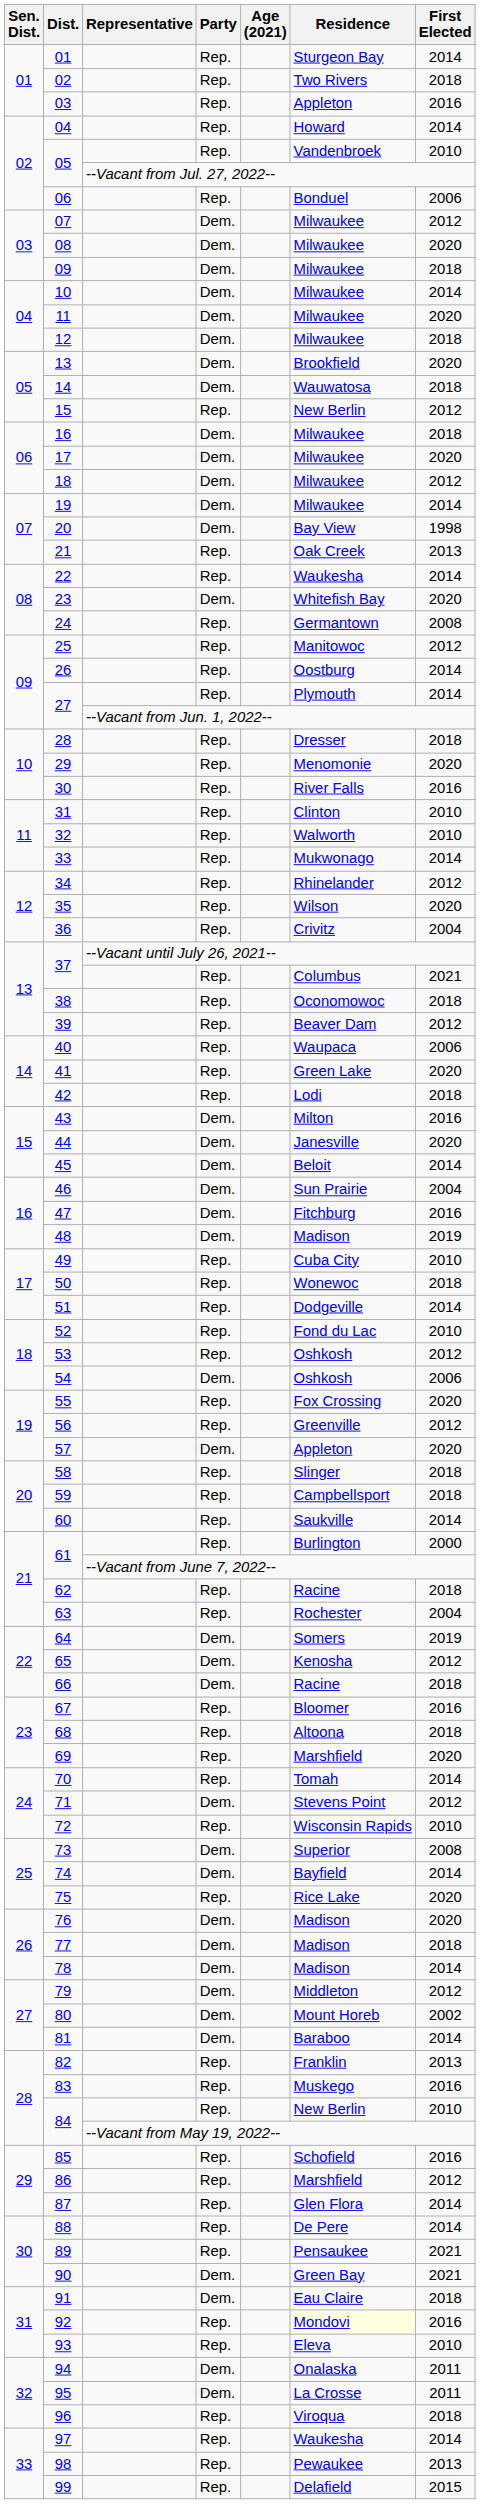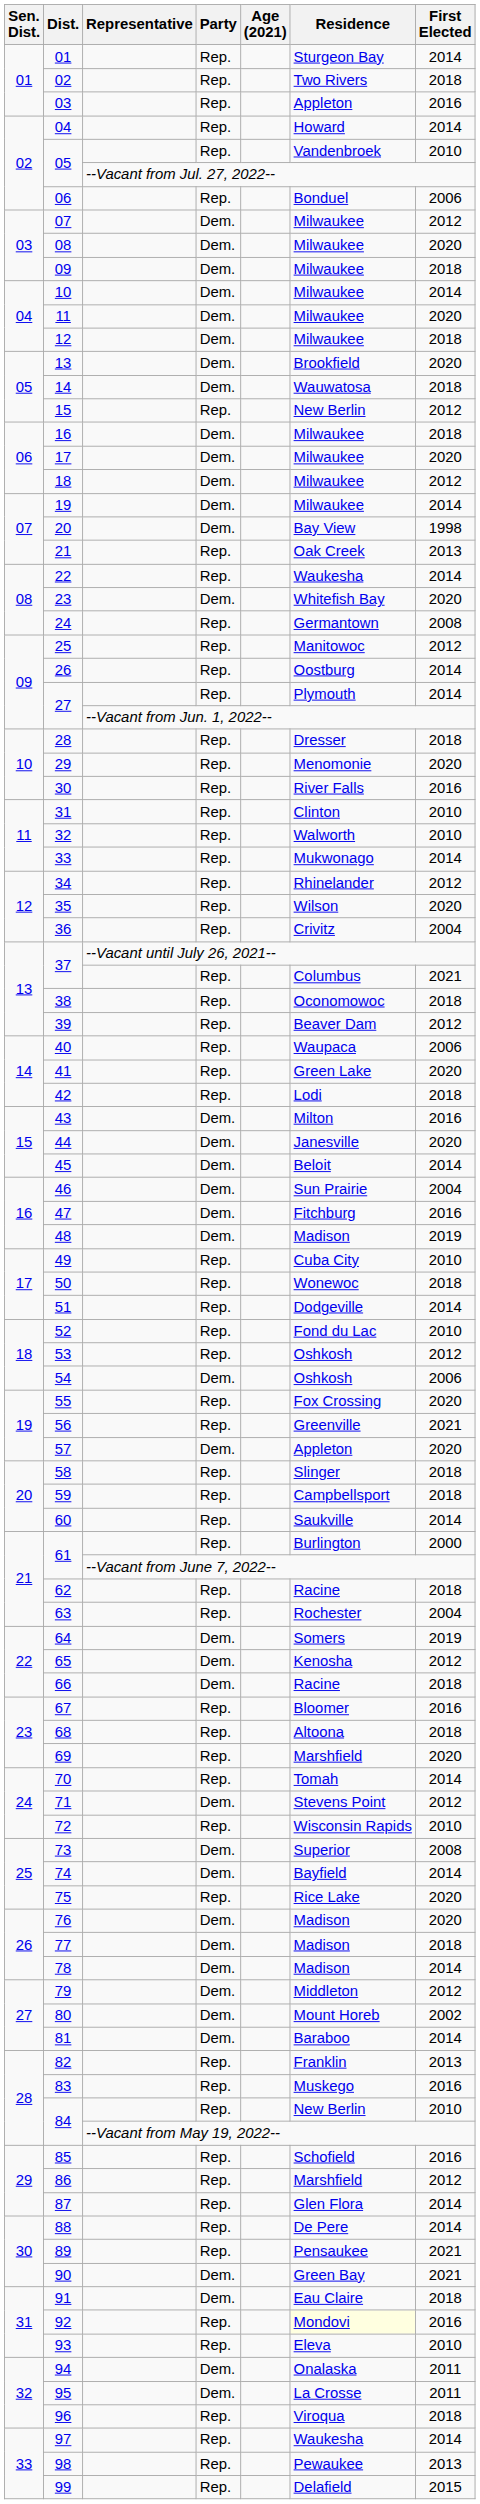 <table class="wikitable sortable">
 <tr>
 <th>Sen.<br>Dist.</th>
 <th>Dist.</th>
 <th>Representative</th>
 <th>Party</th>
 <th>Age<br>(2021)</th>
 <th>Residence</th>
 <th>First<br>Elected</th>
 </tr>
 <tr>
 <td align="center" rowspan="3"><a href='#'>01</a></td>
 <td align="center"><a href='#'>01</a></td>
 <td></td>
 <td>Rep.</td>
 <td align="center"></td>
 <td><a href='#'>Sturgeon Bay</a></td>
 <td align="center">2014</td>
 </tr>
 <tr>
 <td align="center"><a href='#'>02</a></td>
 <td></td>
 <td>Rep.</td>
 <td align="center"></td>
 <td><a href='#'>Two Rivers</a></td>
 <td align="center">2018</td>
 </tr>
 <tr>
 <td align="center"><a href='#'>03</a></td>
 <td></td>
 <td>Rep.</td>
 <td align="center"></td>
 <td><a href='#'>Appleton</a></td>
 <td align="center">2016</td>
 </tr>
 <tr>
 <td align="center" rowspan="4"><a href='#'>02</a></td>
 <td align="center"><a href='#'>04</a></td>
 <td></td>
 <td>Rep.</td>
 <td align="center"></td>
 <td><a href='#'>Howard</a></td>
 <td align="center">2014</td>
 </tr>
 <tr>
 <td align="center" rowspan="2"><a href='#'>05</a></td>
 <td> </td>
 <td>Rep.</td>
 <td align="center"></td>
 <td><a href='#'>Vandenbroek</a></td>
 <td align="center">2010</td>
 </tr>
 <tr>
 <td colspan="5"><em>--Vacant from Jul. 27, 2022--</em></td>
 </tr>
 <tr>
 <td align="center"><a href='#'>06</a></td>
 <td></td>
 <td>Rep.</td>
 <td align="center"></td>
 <td><a href='#'>Bonduel</a></td>
 <td align="center">2006</td>
 </tr>
 <tr>
 <td align="center" rowspan="3"><a href='#'>03</a></td>
 <td align="center"><a href='#'>07</a></td>
 <td></td>
 <td>Dem.</td>
 <td align="center"></td>
 <td><a href='#'>Milwaukee</a></td>
 <td align="center">2012</td>
 </tr>
 <tr>
 <td align="center"><a href='#'>08</a></td>
 <td></td>
 <td>Dem.</td>
 <td align="center"></td>
 <td><a href='#'>Milwaukee</a></td>
 <td align="center">2020</td>
 </tr>
 <tr>
 <td align="center"><a href='#'>09</a></td>
 <td></td>
 <td>Dem.</td>
 <td align="center"></td>
 <td><a href='#'>Milwaukee</a></td>
 <td align="center">2018</td>
 </tr>
 <tr>
 <td align="center" rowspan="3"><a href='#'>04</a></td>
 <td align="center"><a href='#'>10</a></td>
 <td></td>
 <td>Dem.</td>
 <td align="center"></td>
 <td><a href='#'>Milwaukee</a></td>
 <td align="center">2014</td>
 </tr>
 <tr>
 <td align="center"><a href='#'>11</a></td>
 <td></td>
 <td>Dem.</td>
 <td align="center"></td>
 <td><a href='#'>Milwaukee</a></td>
 <td align="center">2020</td>
 </tr>
 <tr>
 <td align="center"><a href='#'>12</a></td>
 <td></td>
 <td>Dem.</td>
 <td align="center"></td>
 <td><a href='#'>Milwaukee</a></td>
 <td align="center">2018</td>
 </tr>
 <tr>
 <td align="center" rowspan="3"><a href='#'>05</a></td>
 <td align="center"><a href='#'>13</a></td>
 <td></td>
 <td>Dem.</td>
 <td align="center"></td>
 <td><a href='#'>Brookfield</a></td>
 <td align="center">2020</td>
 </tr>
 <tr>
 <td align="center"><a href='#'>14</a></td>
 <td></td>
 <td>Dem.</td>
 <td align="center"></td>
 <td><a href='#'>Wauwatosa</a></td>
 <td align="center">2018</td>
 </tr>
 <tr>
 <td align="center"><a href='#'>15</a></td>
 <td></td>
 <td>Rep.</td>
 <td align="center"></td>
 <td><a href='#'>New Berlin</a></td>
 <td align="center">2012</td>
 </tr>
 <tr>
 <td align="center" rowspan="3"><a href='#'>06</a></td>
 <td align="center"><a href='#'>16</a></td>
 <td></td>
 <td>Dem.</td>
 <td align="center"></td>
 <td><a href='#'>Milwaukee</a></td>
 <td align="center">2018</td>
 </tr>
 <tr>
 <td align="center"><a href='#'>17</a></td>
 <td></td>
 <td>Dem.</td>
 <td align="center"></td>
 <td><a href='#'>Milwaukee</a></td>
 <td align="center">2020</td>
 </tr>
 <tr>
 <td align="center"><a href='#'>18</a></td>
 <td></td>
 <td>Dem.</td>
 <td align="center"></td>
 <td><a href='#'>Milwaukee</a></td>
 <td align="center">2012</td>
 </tr>
 <tr>
 <td align="center" rowspan="3"><a href='#'>07</a></td>
 <td align="center"><a href='#'>19</a></td>
 <td></td>
 <td>Dem.</td>
 <td align="center"></td>
 <td><a href='#'>Milwaukee</a></td>
 <td align="center">2014</td>
 </tr>
 <tr>
 <td align="center"><a href='#'>20</a></td>
 <td></td>
 <td>Dem.</td>
 <td align="center"></td>
 <td><a href='#'>Bay View</a></td>
 <td align="center">1998</td>
 </tr>
 <tr>
 <td align="center"><a href='#'>21</a></td>
 <td></td>
 <td>Rep.</td>
 <td align="center"></td>
 <td><a href='#'>Oak Creek</a></td>
 <td align="center">2013</td>
 </tr>
 <tr>
 <td align="center" rowspan="3"><a href='#'>08</a></td>
 <td align="center"><a href='#'>22</a></td>
 <td></td>
 <td>Rep.</td>
 <td align="center"></td>
 <td><a href='#'>Waukesha</a></td>
 <td align="center">2014</td>
 </tr>
 <tr>
 <td align="center"><a href='#'>23</a></td>
 <td></td>
 <td>Dem.</td>
 <td align="center"></td>
 <td><a href='#'>Whitefish Bay</a></td>
 <td align="center">2020</td>
 </tr>
 <tr>
 <td align="center"><a href='#'>24</a></td>
 <td></td>
 <td>Rep.</td>
 <td align="center"></td>
 <td><a href='#'>Germantown</a></td>
 <td align="center">2008</td>
 </tr>
 <tr>
 <td align="center"  rowspan="4"><a href='#'>09</a></td>
 <td align="center"><a href='#'>25</a></td>
 <td></td>
 <td>Rep.</td>
 <td align="center"></td>
 <td><a href='#'>Manitowoc</a></td>
 <td align="center">2012</td>
 </tr>
 <tr>
 <td align="center"><a href='#'>26</a></td>
 <td></td>
 <td>Rep.</td>
 <td align="center"></td>
 <td><a href='#'>Oostburg</a></td>
 <td align="center">2014</td>
 </tr>
 <tr>
 <td align="center" rowspan="2"><a href='#'>27</a></td>
 <td> </td>
 <td>Rep.</td>
 <td align="center"></td>
 <td><a href='#'>Plymouth</a></td>
 <td align="center">2014</td>
 </tr>
 <tr>
 <td colspan="5"><em>--Vacant from Jun. 1, 2022--</em></td>
 </tr>
 <tr>
 <td align="center" rowspan="3"><a href='#'>10</a></td>
 <td align="center"><a href='#'>28</a></td>
 <td></td>
 <td>Rep.</td>
 <td align="center"></td>
 <td><a href='#'>Dresser</a></td>
 <td align="center">2018</td>
 </tr>
 <tr>
 <td align="center"><a href='#'>29</a></td>
 <td></td>
 <td>Rep.</td>
 <td align="center"></td>
 <td><a href='#'>Menomonie</a></td>
 <td align="center">2020</td>
 </tr>
 <tr>
 <td align="center"><a href='#'>30</a></td>
 <td></td>
 <td>Rep.</td>
 <td align="center"></td>
 <td><a href='#'>River Falls</a></td>
 <td align="center">2016</td>
 </tr>
 <tr>
 <td align="center" rowspan="3"><a href='#'>11</a></td>
 <td align="center"><a href='#'>31</a></td>
 <td></td>
 <td>Rep.</td>
 <td align="center"></td>
 <td><a href='#'>Clinton</a></td>
 <td align="center">2010</td>
 </tr>
 <tr>
 <td align="center"><a href='#'>32</a></td>
 <td></td>
 <td>Rep.</td>
 <td align="center"></td>
 <td><a href='#'>Walworth</a></td>
 <td align="center">2010</td>
 </tr>
 <tr>
 <td align="center"><a href='#'>33</a></td>
 <td></td>
 <td>Rep.</td>
 <td align="center"></td>
 <td><a href='#'>Mukwonago</a></td>
 <td align="center">2014</td>
 </tr>
 <tr>
 <td align="center" rowspan="3"><a href='#'>12</a></td>
 <td align="center"><a href='#'>34</a></td>
 <td></td>
 <td>Rep.</td>
 <td align="center"></td>
 <td><a href='#'>Rhinelander</a></td>
 <td align="center">2012</td>
 </tr>
 <tr>
 <td align="center"><a href='#'>35</a></td>
 <td></td>
 <td>Rep.</td>
 <td align="center"></td>
 <td><a href='#'>Wilson</a></td>
 <td align="center">2020</td>
 </tr>
 <tr>
 <td align="center"><a href='#'>36</a></td>
 <td></td>
 <td>Rep.</td>
 <td align="center"></td>
 <td><a href='#'>Crivitz</a></td>
 <td align="center">2004</td>
 </tr>
 <tr>
 <td align="center" rowspan="4"><a href='#'>13</a></td>
 <td align="center" rowspan="2"><a href='#'>37</a></td>
 <td colspan="5"><em>--Vacant until July 26, 2021--</em></td>
 </tr>
 <tr>
 <td> </td>
 <td>Rep.</td>
 <td align="center"></td>
 <td><a href='#'>Columbus</a></td>
 <td align="center">2021</td>
 </tr>
 <tr>
 <td align="center"><a href='#'>38</a></td>
 <td></td>
 <td>Rep.</td>
 <td align="center"></td>
 <td><a href='#'>Oconomowoc</a></td>
 <td align="center">2018</td>
 </tr>
 <tr>
 <td align="center"><a href='#'>39</a></td>
 <td></td>
 <td>Rep.</td>
 <td align="center"></td>
 <td><a href='#'>Beaver Dam</a></td>
 <td align="center">2012</td>
 </tr>
 <tr>
 <td align="center" rowspan="3"><a href='#'>14</a></td>
 <td align="center"><a href='#'>40</a></td>
 <td></td>
 <td>Rep.</td>
 <td align="center"></td>
 <td><a href='#'>Waupaca</a></td>
 <td align="center">2006</td>
 </tr>
 <tr>
 <td align="center"><a href='#'>41</a></td>
 <td></td>
 <td>Rep.</td>
 <td align="center"></td>
 <td><a href='#'>Green Lake</a></td>
 <td align="center">2020</td>
 </tr>
 <tr>
 <td align="center"><a href='#'>42</a></td>
 <td></td>
 <td>Rep.</td>
 <td align="center"></td>
 <td><a href='#'>Lodi</a></td>
 <td align="center">2018</td>
 </tr>
 <tr>
 <td align="center" rowspan="3"><a href='#'>15</a></td>
 <td align="center"><a href='#'>43</a></td>
 <td></td>
 <td>Dem.</td>
 <td align="center"></td>
 <td><a href='#'>Milton</a></td>
 <td align="center">2016</td>
 </tr>
 <tr>
 <td align="center"><a href='#'>44</a></td>
 <td></td>
 <td>Dem.</td>
 <td align="center"></td>
 <td><a href='#'>Janesville</a></td>
 <td align="center">2020</td>
 </tr>
 <tr>
 <td align="center"><a href='#'>45</a></td>
 <td></td>
 <td>Dem.</td>
 <td align="center"></td>
 <td><a href='#'>Beloit</a></td>
 <td align="center">2014</td>
 </tr>
 <tr>
 <td align="center" rowspan="3"><a href='#'>16</a></td>
 <td align="center"><a href='#'>46</a></td>
 <td></td>
 <td>Dem.</td>
 <td align="center"></td>
 <td><a href='#'>Sun Prairie</a></td>
 <td align="center">2004</td>
 </tr>
 <tr>
 <td align="center"><a href='#'>47</a></td>
 <td></td>
 <td>Dem.</td>
 <td align="center"></td>
 <td><a href='#'>Fitchburg</a></td>
 <td align="center">2016</td>
 </tr>
 <tr>
 <td align="center"><a href='#'>48</a></td>
 <td></td>
 <td>Dem.</td>
 <td align="center"></td>
 <td><a href='#'>Madison</a></td>
 <td align="center">2019</td>
 </tr>
 <tr>
 <td align="center" rowspan="3"><a href='#'>17</a></td>
 <td align="center"><a href='#'>49</a></td>
 <td></td>
 <td>Rep.</td>
 <td align="center"></td>
 <td><a href='#'>Cuba City</a></td>
 <td align="center">2010</td>
 </tr>
 <tr>
 <td align="center"><a href='#'>50</a></td>
 <td></td>
 <td>Rep.</td>
 <td align="center"></td>
 <td><a href='#'>Wonewoc</a></td>
 <td align="center">2018</td>
 </tr>
 <tr>
 <td align="center"><a href='#'>51</a></td>
 <td></td>
 <td>Rep.</td>
 <td align="center"></td>
 <td><a href='#'>Dodgeville</a></td>
 <td align="center">2014</td>
 </tr>
 <tr>
 <td align="center" rowspan="3"><a href='#'>18</a></td>
 <td align="center"><a href='#'>52</a></td>
 <td></td>
 <td>Rep.</td>
 <td align="center"></td>
 <td><a href='#'>Fond du Lac</a></td>
 <td align="center">2010</td>
 </tr>
 <tr>
 <td align="center"><a href='#'>53</a></td>
 <td></td>
 <td>Rep.</td>
 <td align="center"></td>
 <td><a href='#'>Oshkosh</a></td>
 <td align="center">2012</td>
 </tr>
 <tr>
 <td align="center"><a href='#'>54</a></td>
 <td></td>
 <td>Dem.</td>
 <td align="center"></td>
 <td><a href='#'>Oshkosh</a></td>
 <td align="center">2006</td>
 </tr>
 <tr>
 <td align="center" rowspan="3"><a href='#'>19</a></td>
 <td align="center"><a href='#'>55</a></td>
 <td></td>
 <td>Rep.</td>
 <td align="center"></td>
 <td><a href='#'>Fox Crossing</a></td>
 <td align="center">2020</td>
 </tr>
 <tr>
 <td align="center"><a href='#'>56</a></td>
 <td></td>
 <td>Rep.</td>
 <td align="center"></td>
 <td><a href='#'>Greenville</a></td>
-<td align="center">2012</td>
+<td align="center">2021</td>
 </tr>
 <tr>
 <td align="center"><a href='#'>57</a></td>
 <td></td>
 <td>Dem.</td>
 <td align="center"></td>
 <td><a href='#'>Appleton</a></td>
 <td align="center">2020</td>
 </tr>
 <tr>
 <td align="center" rowspan="3"><a href='#'>20</a></td>
 <td align="center"><a href='#'>58</a></td>
 <td></td>
 <td>Rep.</td>
 <td align="center"></td>
 <td><a href='#'>Slinger</a></td>
 <td align="center">2018</td>
 </tr>
 <tr>
 <td align="center"><a href='#'>59</a></td>
 <td></td>
 <td>Rep.</td>
 <td align="center"></td>
 <td><a href='#'>Campbellsport</a></td>
 <td align="center">2018</td>
 </tr>
 <tr>
 <td align="center"><a href='#'>60</a></td>
 <td></td>
 <td>Rep.</td>
 <td align="center"></td>
 <td><a href='#'>Saukville</a></td>
 <td align="center">2014</td>
 </tr>
 <tr>
 <td align="center" rowspan="4"><a href='#'>21</a></td>
 <td align="center" rowspan="2"><a href='#'>61</a></td>
 <td> </td>
 <td>Rep.</td>
 <td align="center"></td>
 <td><a href='#'>Burlington</a></td>
 <td align="center">2000</td>
 </tr>
 <tr>
 <td colspan="5"><em>--Vacant from June 7, 2022--</em></td>
 </tr>
 <tr>
 <td align="center"><a href='#'>62</a></td>
 <td></td>
 <td>Rep.</td>
 <td align="center"></td>
 <td><a href='#'>Racine</a></td>
 <td align="center">2018</td>
 </tr>
 <tr>
 <td align="center"><a href='#'>63</a></td>
 <td></td>
 <td>Rep.</td>
 <td align="center"></td>
 <td><a href='#'>Rochester</a></td>
 <td align="center">2004</td>
 </tr>
 <tr>
 <td align="center" rowspan="3"><a href='#'>22</a></td>
 <td align="center"><a href='#'>64</a></td>
 <td></td>
 <td>Dem.</td>
 <td align="center"></td>
 <td><a href='#'>Somers</a></td>
 <td align="center">2019</td>
 </tr>
 <tr>
 <td align="center"><a href='#'>65</a></td>
 <td></td>
 <td>Dem.</td>
 <td align="center"></td>
 <td><a href='#'>Kenosha</a></td>
 <td align="center">2012</td>
 </tr>
 <tr>
 <td align="center"><a href='#'>66</a></td>
 <td></td>
 <td>Dem.</td>
 <td align="center"></td>
 <td><a href='#'>Racine</a></td>
 <td align="center">2018</td>
 </tr>
 <tr>
 <td align="center" rowspan="3"><a href='#'>23</a></td>
 <td align="center"><a href='#'>67</a></td>
 <td></td>
 <td>Rep.</td>
 <td align="center"></td>
 <td><a href='#'>Bloomer</a></td>
 <td align="center">2016</td>
 </tr>
 <tr>
 <td align="center"><a href='#'>68</a></td>
 <td></td>
 <td>Rep.</td>
 <td align="center"></td>
 <td><a href='#'>Altoona</a></td>
 <td align="center">2018</td>
 </tr>
 <tr>
 <td align="center"><a href='#'>69</a></td>
 <td></td>
 <td>Rep.</td>
 <td align="center"></td>
 <td><a href='#'>Marshfield</a></td>
 <td align="center">2020</td>
 </tr>
 <tr>
 <td align="center" rowspan="3"><a href='#'>24</a></td>
 <td align="center"><a href='#'>70</a></td>
 <td></td>
 <td>Rep.</td>
 <td align="center"></td>
 <td><a href='#'>Tomah</a></td>
 <td align="center">2014</td>
 </tr>
 <tr>
 <td align="center"><a href='#'>71</a></td>
 <td></td>
 <td>Dem.</td>
 <td align="center"></td>
 <td><a href='#'>Stevens Point</a></td>
 <td align="center">2012</td>
 </tr>
 <tr>
 <td align="center"><a href='#'>72</a></td>
 <td></td>
 <td>Rep.</td>
 <td align="center"></td>
 <td><a href='#'>Wisconsin Rapids</a></td>
 <td align="center">2010</td>
 </tr>
 <tr>
 <td align="center" rowspan="3"><a href='#'>25</a></td>
 <td align="center"><a href='#'>73</a></td>
 <td></td>
 <td>Dem.</td>
 <td align="center"></td>
 <td><a href='#'>Superior</a></td>
 <td align="center">2008</td>
 </tr>
 <tr>
 <td align="center"><a href='#'>74</a></td>
 <td></td>
 <td>Dem.</td>
 <td align="center"></td>
 <td><a href='#'>Bayfield</a></td>
 <td align="center">2014</td>
 </tr>
 <tr>
 <td align="center"><a href='#'>75</a></td>
 <td></td>
 <td>Rep.</td>
 <td align="center"></td>
 <td><a href='#'>Rice Lake</a></td>
 <td align="center">2020</td>
 </tr>
 <tr>
 <td align="center" rowspan="3"><a href='#'>26</a></td>
 <td align="center"><a href='#'>76</a></td>
 <td></td>
 <td>Dem.</td>
 <td align="center"></td>
 <td><a href='#'>Madison</a></td>
 <td align="center">2020</td>
 </tr>
 <tr>
 <td align="center"><a href='#'>77</a></td>
 <td></td>
 <td>Dem.</td>
 <td align="center"></td>
 <td><a href='#'>Madison</a></td>
 <td align="center">2018</td>
 </tr>
 <tr>
 <td align="center"><a href='#'>78</a></td>
 <td></td>
 <td>Dem.</td>
 <td align="center"></td>
 <td><a href='#'>Madison</a></td>
 <td align="center">2014</td>
 </tr>
 <tr>
 <td align="center" rowspan="3"><a href='#'>27</a></td>
 <td align="center"><a href='#'>79</a></td>
 <td></td>
 <td>Dem.</td>
 <td align="center"></td>
 <td><a href='#'>Middleton</a></td>
 <td align="center">2012</td>
 </tr>
 <tr>
 <td align="center"><a href='#'>80</a></td>
 <td></td>
 <td>Dem.</td>
 <td align="center"></td>
 <td><a href='#'>Mount Horeb</a></td>
 <td align="center">2002</td>
 </tr>
 <tr>
 <td align="center"><a href='#'>81</a></td>
 <td></td>
 <td>Dem.</td>
 <td align="center"></td>
 <td><a href='#'>Baraboo</a></td>
 <td align="center">2014</td>
 </tr>
 <tr>
 <td align="center" rowspan="4"><a href='#'>28</a></td>
 <td align="center"><a href='#'>82</a></td>
 <td></td>
 <td>Rep.</td>
 <td align="center"></td>
 <td><a href='#'>Franklin</a></td>
 <td align="center">2013</td>
 </tr>
 <tr>
 <td align="center"><a href='#'>83</a></td>
 <td></td>
 <td>Rep.</td>
 <td align="center"></td>
 <td><a href='#'>Muskego</a></td>
 <td align="center">2016</td>
 </tr>
 <tr>
 <td align="center" rowspan="2"><a href='#'>84</a></td>
 <td> </td>
 <td>Rep.</td>
 <td align="center"></td>
 <td><a href='#'>New Berlin</a></td>
 <td align="center">2010</td>
 </tr>
 <tr>
 <td colspan="5"><em>--Vacant from May 19, 2022--</em></td>
 </tr>
 <tr>
 <td align="center" rowspan="3"><a href='#'>29</a></td>
 <td align="center"><a href='#'>85</a></td>
 <td></td>
 <td>Rep.</td>
 <td align="center"></td>
 <td><a href='#'>Schofield</a></td>
 <td align="center">2016</td>
 </tr>
 <tr>
 <td align="center"><a href='#'>86</a></td>
 <td></td>
 <td>Rep.</td>
 <td align="center"></td>
 <td><a href='#'>Marshfield</a></td>
 <td align="center">2012</td>
 </tr>
 <tr>
 <td align="center"><a href='#'>87</a></td>
 <td></td>
 <td>Rep.</td>
 <td align="center"></td>
 <td><a href='#'>Glen Flora</a></td>
 <td align="center">2014</td>
 </tr>
 <tr>
 <td align="center" rowspan="3"><a href='#'>30</a></td>
 <td align="center"><a href='#'>88</a></td>
 <td></td>
 <td>Rep.</td>
 <td align="center"></td>
 <td><a href='#'>De Pere</a></td>
 <td align="center">2014</td>
 </tr>
 <tr>
 <td align="center"><a href='#'>89</a></td>
 <td></td>
 <td>Rep.</td>
 <td align="center"></td>
 <td><a href='#'>Pensaukee</a></td>
 <td align="center">2021</td>
 </tr>
 <tr>
 <td align="center"><a href='#'>90</a></td>
 <td></td>
 <td>Dem.</td>
 <td align="center"></td>
 <td><a href='#'>Green Bay</a></td>
 <td align="center">2021</td>
 </tr>
 <tr>
 <td align="center" rowspan="3"><a href='#'>31</a></td>
 <td align="center"><a href='#'>91</a></td>
 <td></td>
 <td>Dem.</td>
 <td align="center"></td>
 <td><a href='#'>Eau Claire</a></td>
 <td align="center">2018</td>
 </tr>
 <tr>
 <td align="center"><a href='#'>92</a></td>
 <td></td>
 <td>Rep.</td>
 <td align="center"></td>
 <td style="background: lightyellow;"><a href='#'>Mondovi</a></td>
 <td align="center">2016</td>
 </tr>
 <tr>
 <td align="center"><a href='#'>93</a></td>
 <td></td>
 <td>Rep.</td>
 <td align="center"></td>
 <td><a href='#'>Eleva</a></td>
 <td align="center">2010</td>
 </tr>
 <tr>
 <td align="center" rowspan="3"><a href='#'>32</a></td>
 <td align="center"><a href='#'>94</a></td>
 <td></td>
 <td>Dem.</td>
 <td align="center"></td>
 <td><a href='#'>Onalaska</a></td>
 <td align="center">2011</td>
 </tr>
 <tr>
 <td align="center"><a href='#'>95</a></td>
 <td></td>
 <td>Dem.</td>
 <td align="center"></td>
 <td><a href='#'>La Crosse</a></td>
 <td align="center">2011</td>
 </tr>
 <tr>
 <td align="center"><a href='#'>96</a></td>
 <td></td>
 <td>Rep.</td>
 <td align="center"></td>
 <td><a href='#'>Viroqua</a></td>
 <td align="center">2018</td>
 </tr>
 <tr>
 <td align="center" rowspan="3"><a href='#'>33</a></td>
 <td align="center"><a href='#'>97</a></td>
 <td></td>
 <td>Rep.</td>
 <td align="center"></td>
 <td><a href='#'>Waukesha</a></td>
 <td align="center">2014</td>
 </tr>
 <tr>
 <td align="center"><a href='#'>98</a></td>
 <td></td>
 <td>Rep.</td>
 <td align="center"></td>
 <td><a href='#'>Pewaukee</a></td>
 <td align="center">2013</td>
 </tr>
 <tr>
 <td align="center"><a href='#'>99</a></td>
 <td></td>
 <td>Rep.</td>
 <td align="center"></td>
 <td><a href='#'>Delafield</a></td>
 <td align="center">2015</td>
 </tr>
 </table>
